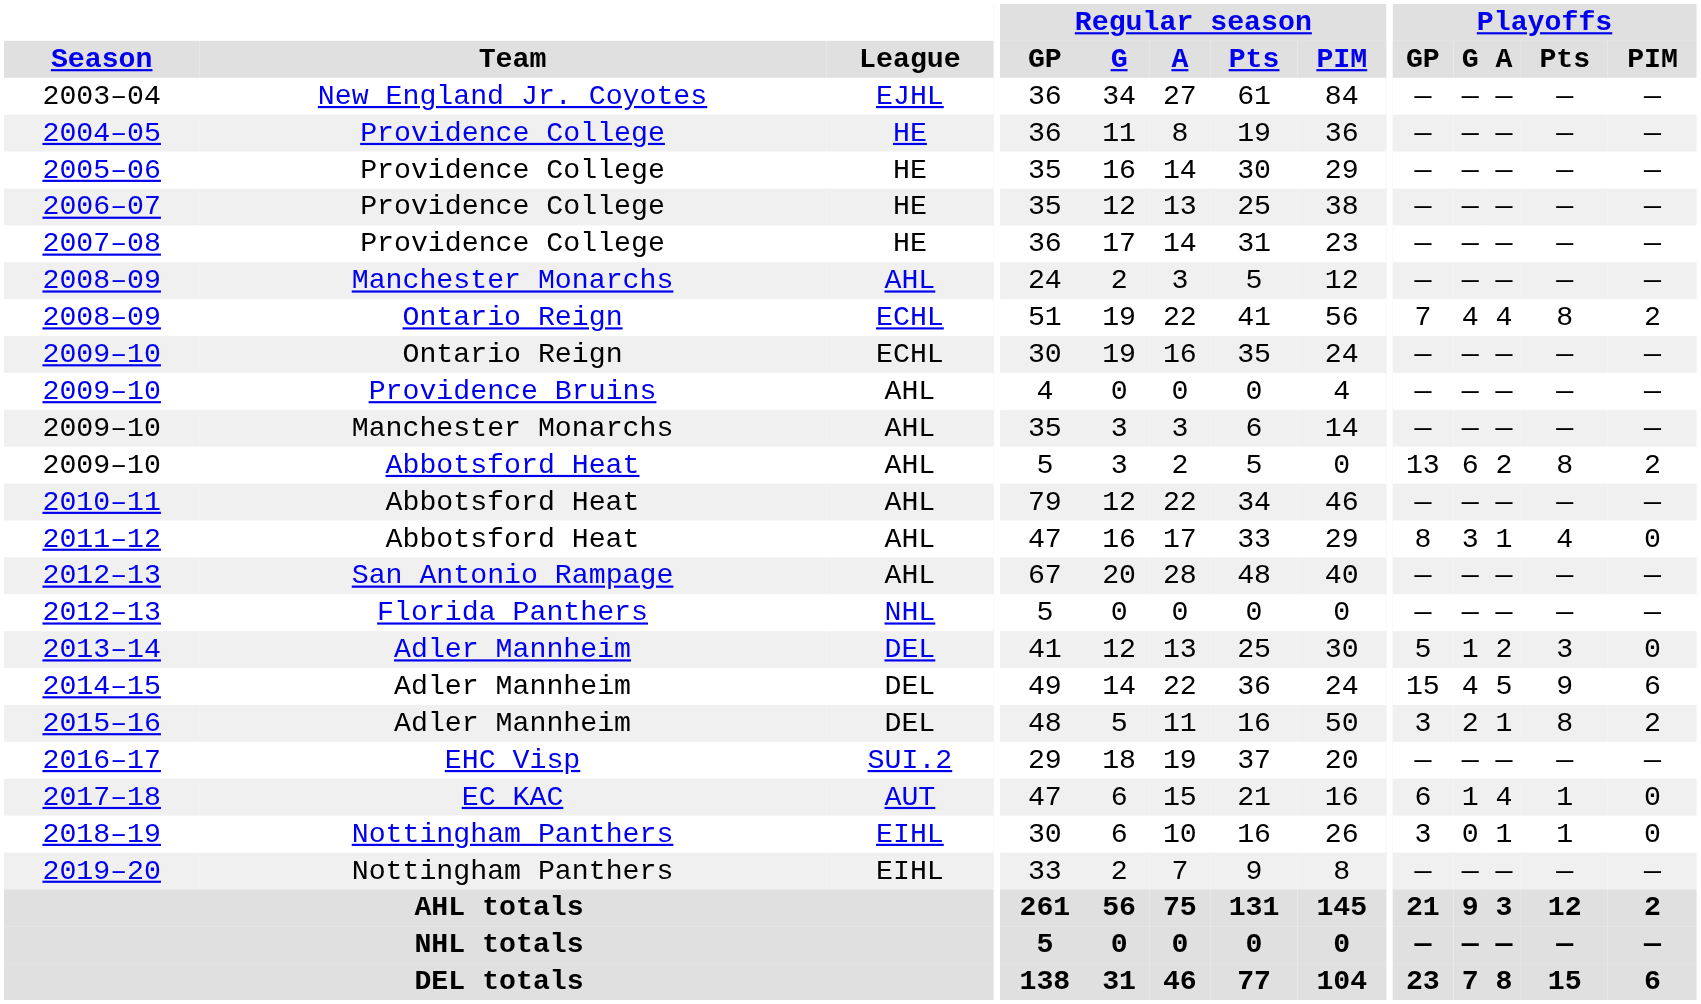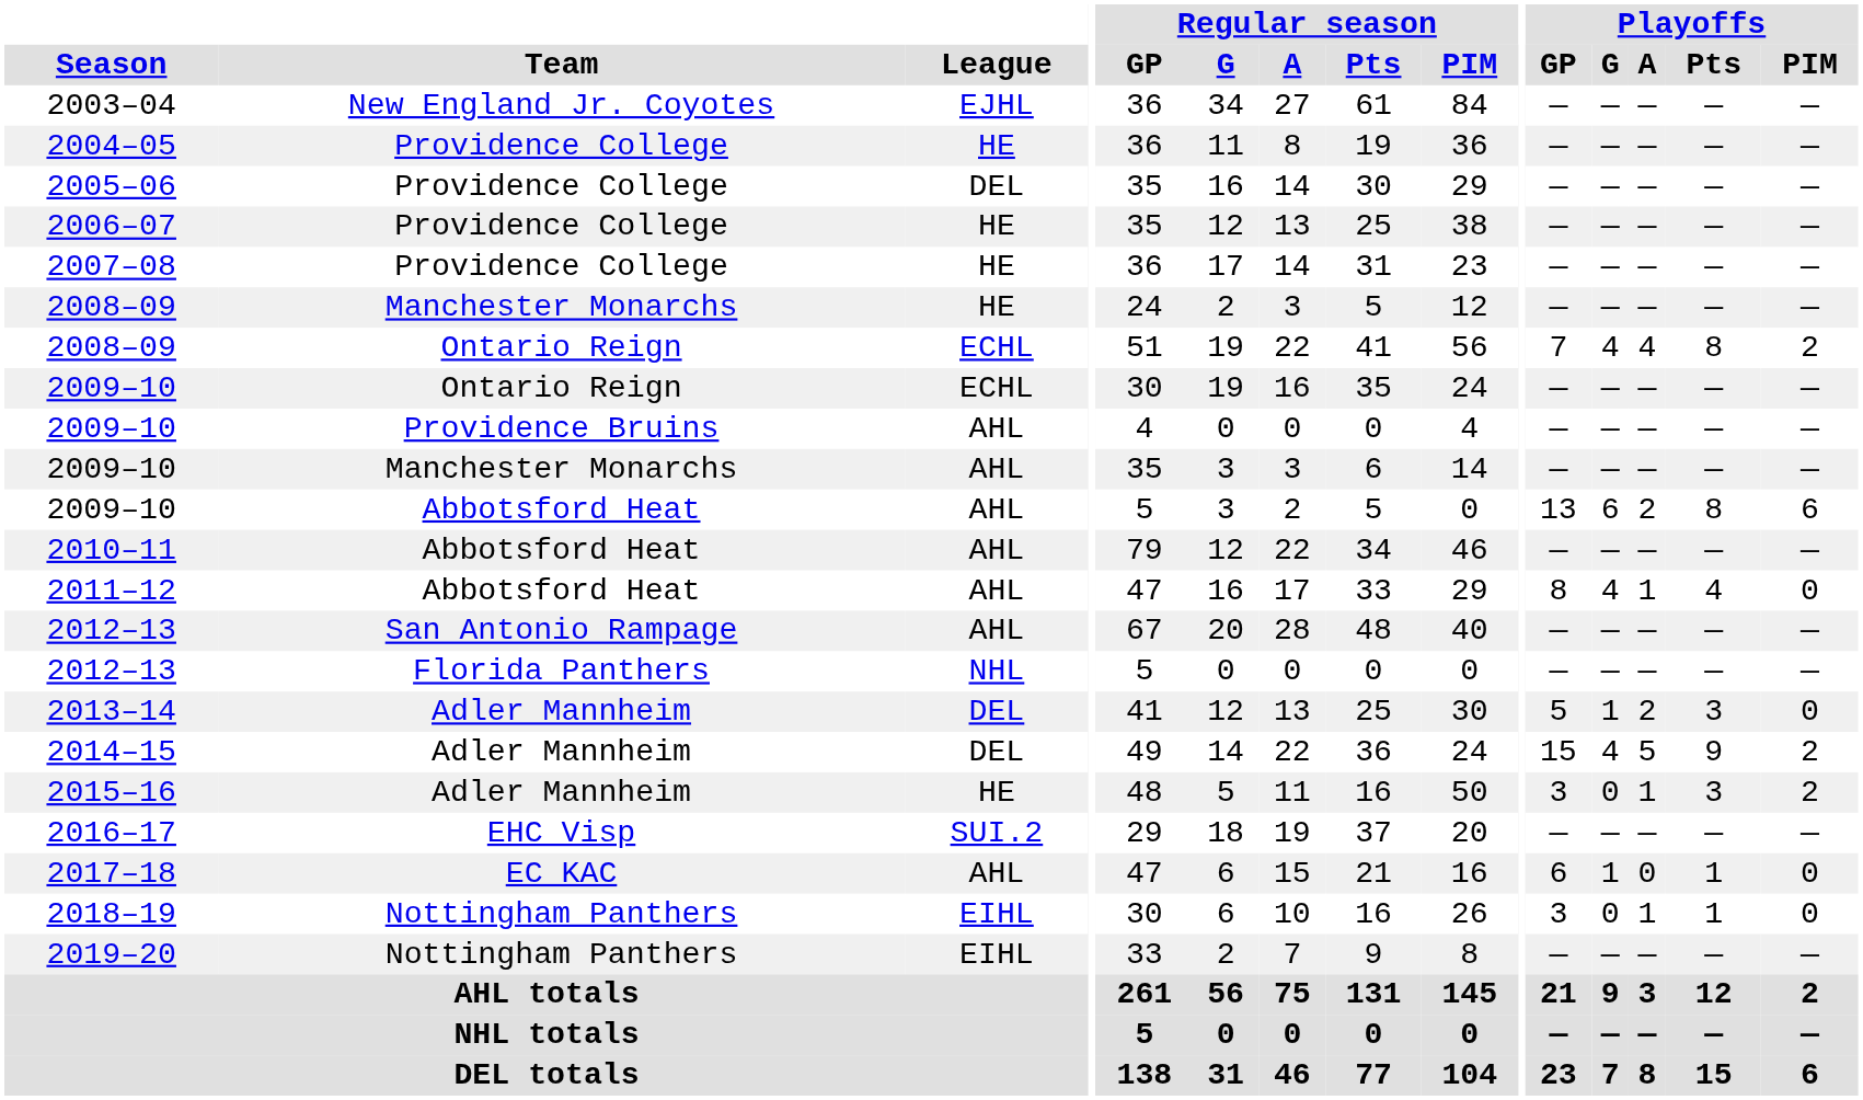 <table border="0" cellpadding="1" cellspacing="0" style="text-align:center; width:60em">
 <tr bgcolor="#e0e0e0">
 <th colspan="3"  bgcolor="#ffffff"></th>
 <th rowspan="99" bgcolor="#ffffff"></th>
 <th colspan="5"><a href='#'>Regular season</a></th>
 <th rowspan="99" bgcolor="#ffffff"></th>
 <th colspan="5"><a href='#'>Playoffs</a></th>
 </tr>
 <tr bgcolor="#e0e0e0">
 <th><a href='#'>Season</a></th>
 <th>Team</th>
 <th>League</th>
 <th>GP</th>
 <th><a href='#'>G</a></th>
 <th><a href='#'>A</a></th>
 <th><a href='#'>Pts</a></th>
 <th><a href='#'>PIM</a></th>
 <th>GP</th>
 <th>G</th>
 <th>A</th>
 <th>Pts</th>
 <th>PIM</th>
 </tr>
 <tr>
 <td>2003–04</td>
 <td><a href='#'>New England Jr. Coyotes</a></td>
 <td><a href='#'>EJHL</a></td>
 <td>36</td>
 <td>34</td>
 <td>27</td>
 <td>61</td>
 <td>84</td>
 <td>—</td>
 <td>—</td>
 <td>—</td>
 <td>—</td>
 <td>—</td>
 </tr>
 <tr bgcolor="#f0f0f0">
 <td><a href='#'>2004–05</a></td>
 <td><a href='#'>Providence College</a></td>
 <td><a href='#'>HE</a></td>
 <td>36</td>
 <td>11</td>
 <td>8</td>
 <td>19</td>
 <td>36</td>
 <td>—</td>
 <td>—</td>
 <td>—</td>
 <td>—</td>
 <td>—</td>
 </tr>
 <tr>
 <td><a href='#'>2005–06</a></td>
 <td>Providence College</td>
-<td>HE</td>
+<td>DEL</td>
 <td>35</td>
 <td>16</td>
 <td>14</td>
 <td>30</td>
 <td>29</td>
 <td>—</td>
 <td>—</td>
 <td>—</td>
 <td>—</td>
 <td>—</td>
 </tr>
 <tr bgcolor="#f0f0f0">
 <td><a href='#'>2006–07</a></td>
 <td>Providence College</td>
 <td>HE</td>
 <td>35</td>
 <td>12</td>
 <td>13</td>
 <td>25</td>
 <td>38</td>
 <td>—</td>
 <td>—</td>
 <td>—</td>
 <td>—</td>
 <td>—</td>
 </tr>
 <tr>
 <td><a href='#'>2007–08</a></td>
 <td>Providence College</td>
 <td>HE</td>
 <td>36</td>
 <td>17</td>
 <td>14</td>
 <td>31</td>
 <td>23</td>
 <td>—</td>
 <td>—</td>
 <td>—</td>
 <td>—</td>
 <td>—</td>
 </tr>
 <tr bgcolor="#f0f0f0">
 <td><a href='#'>2008–09</a></td>
 <td><a href='#'>Manchester Monarchs</a></td>
-<td><a href='#'>AHL</a></td>
+<td>HE</td>
 <td>24</td>
 <td>2</td>
 <td>3</td>
 <td>5</td>
 <td>12</td>
 <td>—</td>
 <td>—</td>
 <td>—</td>
 <td>—</td>
 <td>—</td>
 </tr>
 <tr>
 <td><a href='#'>2008–09</a></td>
 <td><a href='#'>Ontario Reign</a></td>
 <td><a href='#'>ECHL</a></td>
 <td>51</td>
 <td>19</td>
 <td>22</td>
 <td>41</td>
 <td>56</td>
 <td>7</td>
 <td>4</td>
 <td>4</td>
 <td>8</td>
 <td>2</td>
 </tr>
 <tr bgcolor="#f0f0f0">
 <td><a href='#'>2009–10</a></td>
 <td>Ontario Reign</td>
 <td>ECHL</td>
 <td>30</td>
 <td>19</td>
 <td>16</td>
 <td>35</td>
 <td>24</td>
 <td>—</td>
 <td>—</td>
 <td>—</td>
 <td>—</td>
 <td>—</td>
 </tr>
 <tr>
 <td><a href='#'>2009–10</a></td>
 <td><a href='#'>Providence Bruins</a></td>
 <td>AHL</td>
 <td>4</td>
 <td>0</td>
 <td>0</td>
 <td>0</td>
 <td>4</td>
 <td>—</td>
 <td>—</td>
 <td>—</td>
 <td>—</td>
 <td>—</td>
 </tr>
 <tr bgcolor="#f0f0f0">
 <td>2009–10</td>
 <td>Manchester Monarchs</td>
 <td>AHL</td>
 <td>35</td>
 <td>3</td>
 <td>3</td>
 <td>6</td>
 <td>14</td>
 <td>—</td>
 <td>—</td>
 <td>—</td>
 <td>—</td>
 <td>—</td>
 </tr>
 <tr>
 <td>2009–10</td>
 <td><a href='#'>Abbotsford Heat</a></td>
 <td>AHL</td>
 <td>5</td>
 <td>3</td>
 <td>2</td>
 <td>5</td>
 <td>0</td>
 <td>13</td>
 <td>6</td>
 <td>2</td>
 <td>8</td>
-<td>2</td>
+<td>6</td>
 </tr>
 <tr bgcolor="#f0f0f0">
 <td><a href='#'>2010–11</a></td>
 <td>Abbotsford Heat</td>
 <td>AHL</td>
 <td>79</td>
 <td>12</td>
 <td>22</td>
 <td>34</td>
 <td>46</td>
 <td>—</td>
 <td>—</td>
 <td>—</td>
 <td>—</td>
 <td>—</td>
 </tr>
 <tr>
 <td><a href='#'>2011–12</a></td>
 <td>Abbotsford Heat</td>
 <td>AHL</td>
 <td>47</td>
 <td>16</td>
 <td>17</td>
 <td>33</td>
 <td>29</td>
 <td>8</td>
-<td>3</td>
+<td>4</td>
 <td>1</td>
 <td>4</td>
 <td>0</td>
 </tr>
 <tr bgcolor="#f0f0f0">
 <td><a href='#'>2012–13</a></td>
 <td><a href='#'>San Antonio Rampage</a></td>
 <td>AHL</td>
 <td>67</td>
 <td>20</td>
 <td>28</td>
 <td>48</td>
 <td>40</td>
 <td>—</td>
 <td>—</td>
 <td>—</td>
 <td>—</td>
 <td>—</td>
 </tr>
 <tr>
 <td><a href='#'>2012–13</a></td>
 <td><a href='#'>Florida Panthers</a></td>
 <td><a href='#'>NHL</a></td>
 <td>5</td>
 <td>0</td>
 <td>0</td>
 <td>0</td>
 <td>0</td>
 <td>—</td>
 <td>—</td>
 <td>—</td>
 <td>—</td>
 <td>—</td>
 </tr>
 <tr bgcolor="#f0f0f0">
 <td><a href='#'>2013–14</a></td>
 <td><a href='#'>Adler Mannheim</a></td>
 <td><a href='#'>DEL</a></td>
 <td>41</td>
 <td>12</td>
 <td>13</td>
 <td>25</td>
 <td>30</td>
 <td>5</td>
 <td>1</td>
 <td>2</td>
 <td>3</td>
 <td>0</td>
 </tr>
 <tr>
 <td><a href='#'>2014–15</a></td>
 <td>Adler Mannheim</td>
 <td>DEL</td>
 <td>49</td>
 <td>14</td>
 <td>22</td>
 <td>36</td>
 <td>24</td>
 <td>15</td>
 <td>4</td>
 <td>5</td>
 <td>9</td>
-<td>6</td>
+<td>2</td>
 </tr>
 <tr bgcolor="#f0f0f0">
 <td><a href='#'>2015–16</a></td>
 <td>Adler Mannheim</td>
-<td>DEL</td>
+<td>HE</td>
 <td>48</td>
 <td>5</td>
 <td>11</td>
 <td>16</td>
 <td>50</td>
 <td>3</td>
-<td>2</td>
+<td>0</td>
 <td>1</td>
-<td>8</td>
+<td>3</td>
 <td>2</td>
 </tr>
 <tr>
 <td><a href='#'>2016–17</a></td>
 <td><a href='#'>EHC Visp</a></td>
 <td><a href='#'>SUI.2</a></td>
 <td>29</td>
 <td>18</td>
 <td>19</td>
 <td>37</td>
 <td>20</td>
 <td>—</td>
 <td>—</td>
 <td>—</td>
 <td>—</td>
 <td>—</td>
 </tr>
 <tr bgcolor="#f0f0f0">
 <td><a href='#'>2017–18</a></td>
 <td><a href='#'>EC KAC</a></td>
-<td><a href='#'>AUT</a></td>
+<td>AHL</td>
 <td>47</td>
 <td>6</td>
 <td>15</td>
 <td>21</td>
 <td>16</td>
 <td>6</td>
 <td>1</td>
-<td>4</td>
+<td>0</td>
 <td>1</td>
 <td>0</td>
 </tr>
 <tr>
 <td><a href='#'>2018–19</a></td>
 <td><a href='#'>Nottingham Panthers</a></td>
 <td><a href='#'>EIHL</a></td>
 <td>30</td>
 <td>6</td>
 <td>10</td>
 <td>16</td>
 <td>26</td>
 <td>3</td>
 <td>0</td>
 <td>1</td>
 <td>1</td>
 <td>0</td>
 </tr>
 <tr bgcolor="#f0f0f0">
 <td><a href='#'>2019–20</a></td>
 <td>Nottingham Panthers</td>
 <td>EIHL</td>
 <td>33</td>
 <td>2</td>
 <td>7</td>
 <td>9</td>
 <td>8</td>
 <td>—</td>
 <td>—</td>
 <td>—</td>
 <td>—</td>
 <td>—</td>
 </tr>
 <tr bgcolor="#e0e0e0">
 <th colspan="3">AHL totals</th>
 <th>261</th>
 <th>56</th>
 <th>75</th>
 <th>131</th>
 <th>145</th>
 <th>21</th>
 <th>9</th>
 <th>3</th>
 <th>12</th>
 <th>2</th>
 </tr>
 <tr bgcolor="#e0e0e0">
 <th colspan="3">NHL totals</th>
 <th>5</th>
 <th>0</th>
 <th>0</th>
 <th>0</th>
 <th>0</th>
 <th>—</th>
 <th>—</th>
 <th>—</th>
 <th>—</th>
 <th>—</th>
 </tr>
 <tr bgcolor="#e0e0e0">
 <th colspan="3">DEL totals</th>
 <th>138</th>
 <th>31</th>
 <th>46</th>
 <th>77</th>
 <th>104</th>
 <th>23</th>
 <th>7</th>
 <th>8</th>
 <th>15</th>
 <th>6</th>
 </tr>
 </table>
